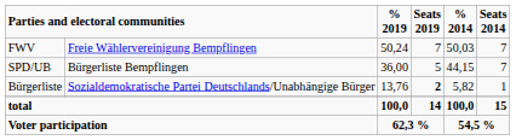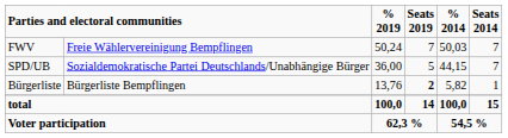 <table class="wikitable">
 <tr -- class="hintergrundfarbe5">
 <td colspan="2"><strong>Parties and electoral communities</strong></td>
 <td align="center"><strong>%<br>2019</strong></td>
 <td align="center"><strong>Seats<br>2019</strong></td>
 <td align="center"><strong>%<br>2014</strong></td>
 <td align="Center"><strong>Seats<br>2014</strong></td>
 </tr>
 <tr --->
 <td>FWV</td>
 <td><a href='#'>Freie Wählervereinigung Bempflingen</a></td>
 <td align="right">50,24</td>
 <td align="right">7</td>
 <td align="right">50,03</td>
 <td align="right">7</td>
 </tr>
 <tr --->
 <td>SPD/UB</td>
-<td>Bürgerliste Bempflingen</td>
+<td><a href='#'>Sozialdemokratische Partei Deutschlands</a>/Unabhängige Bürger</td>
 <td align="right">36,00</td>
 <td align="right">5</td>
 <td align="right">44,15</td>
 <td align="right">7</td>
 </tr>
 <tr --->
 <td>Bürgerliste</td>
-<td><a href='#'>Sozialdemokratische Partei Deutschlands</a>/Unabhängige Bürger</td>
+<td>Bürgerliste Bempflingen</td>
 <td align="right">13,76</td>
 <td align="right"><strong>2</strong></td>
 <td align="right">5,82</td>
 <td align="right">1</td>
 </tr>
 <tr --->
 </tr>
 <tr -- class="hintergrundfarbe5">
 <td colspan="2"><strong>total</strong></td>
 <td align="right"><strong>100,0</strong></td>
 <td align="right"><strong>14</strong></td>
 <td align="right"><strong>100,0</strong></td>
 <td align="right"><strong>15</strong></td>
 </tr>
 <tr -- class="hintergrundfarbe5">
 <td colspan="2"><strong>Voter participation</strong></td>
 <td colspan="2" align="center"><strong>62,3 %</strong></td>
 <td colspan="2" align="center"><strong>54,5 %</strong></td>
 </tr>
 </table>
